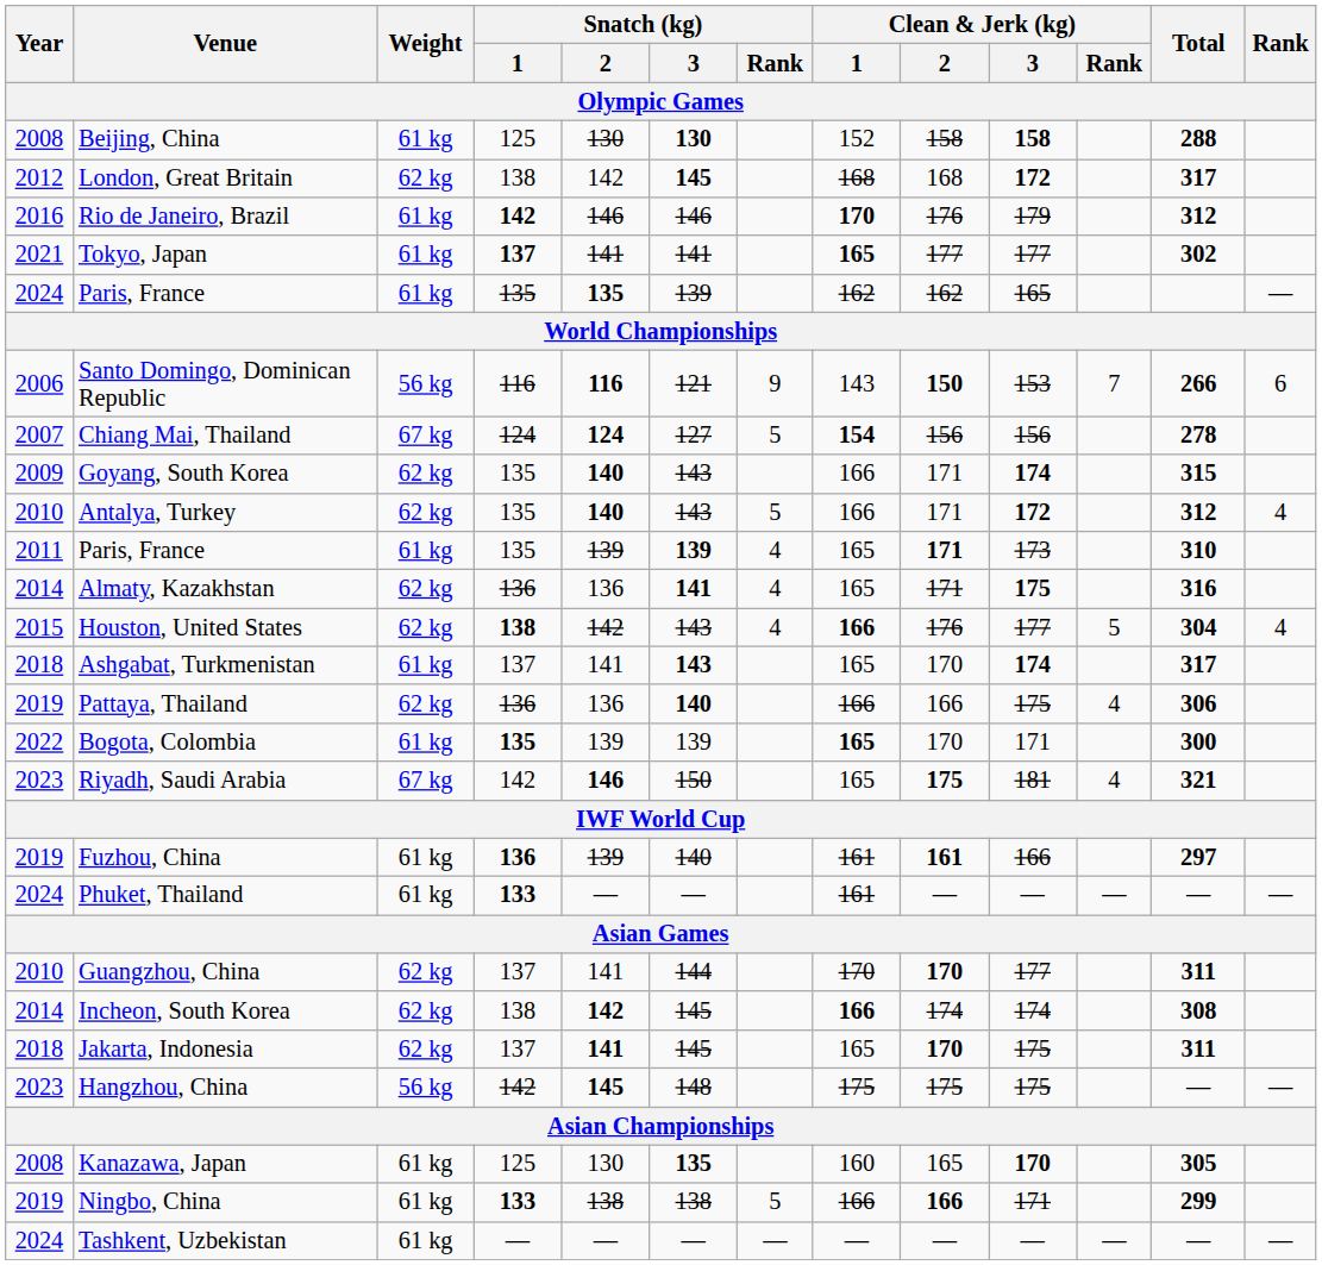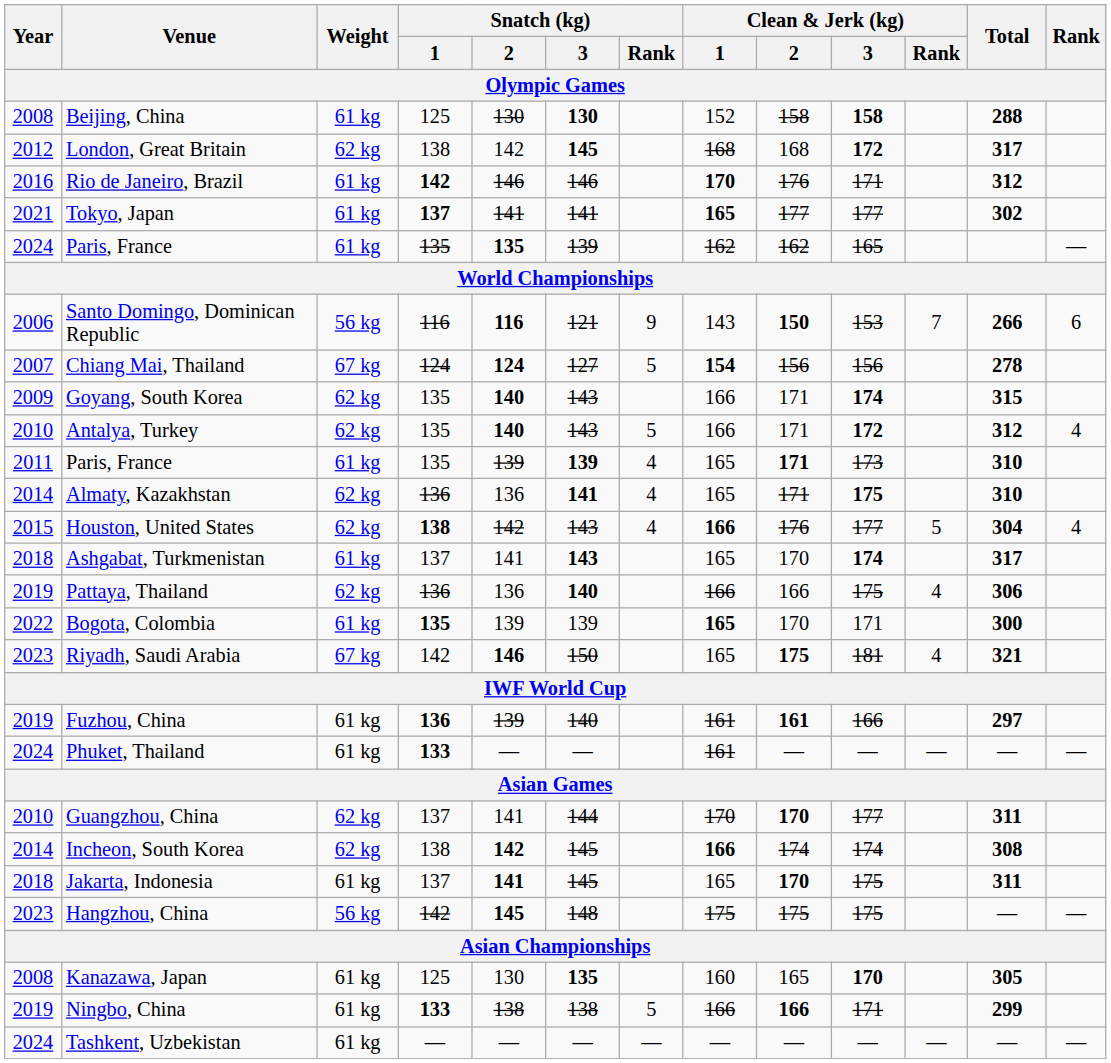 <table class="wikitable" style="text-align:center;">
 <tr>
 <th rowspan=2 width=40>Year</th>
 <th rowspan=2 width=250>Venue</th>
 <th rowspan=2 width=60>Weight</th>
 <th colspan=4>Snatch (kg)</th>
 <th colspan=4>Clean & Jerk (kg)</th>
 <th rowspan=2 width=65>Total</th>
 <th rowspan=2 width=40>Rank</th>
 </tr>
 <tr>
 <th width=65>1</th>
 <th width=65>2</th>
 <th width=65>3</th>
 <th width=45>Rank</th>
 <th width=65>1</th>
 <th width=65>2</th>
 <th width=65>3</th>
 <th width=45>Rank</th>
 </tr>
 <tr>
 <th colspan=13><a href='#'>Olympic Games</a></th>
 </tr>
 <tr>
 <td><a href='#'>2008</a></td>
 <td align=left><a href='#'>Beijing</a>, China</td>
 <td><a href='#'>61 kg</a></td>
 <td>125</td>
 <td><s>130</s></td>
 <td><strong>130</strong></td>
 <td></td>
 <td>152</td>
 <td><s>158</s></td>
 <td><strong>158</strong></td>
 <td></td>
 <td><strong>288</strong></td>
 <td></td>
 </tr>
 <tr>
 <td><a href='#'>2012</a></td>
 <td align=left><a href='#'>London</a>, Great Britain</td>
 <td><a href='#'>62 kg</a></td>
 <td>138</td>
 <td>142</td>
 <td><strong>145</strong></td>
 <td></td>
 <td><s>168</s></td>
 <td>168</td>
 <td><strong>172</strong></td>
 <td></td>
 <td><strong>317</strong></td>
 <td></td>
 </tr>
 <tr>
 <td><a href='#'>2016</a></td>
 <td align=left><a href='#'>Rio de Janeiro</a>, Brazil</td>
 <td><a href='#'>61 kg</a></td>
 <td><strong>142</strong></td>
 <td><s>146</s></td>
 <td><s>146</s></td>
 <td></td>
 <td><strong>170</strong></td>
 <td><s>176</s></td>
-<td><s>179</s></td>
+<td><s>171</s></td>
 <td></td>
 <td><strong>312</strong></td>
 <td></td>
 </tr>
 <tr>
 <td><a href='#'>2021</a></td>
 <td align=left><a href='#'>Tokyo</a>, Japan</td>
 <td><a href='#'>61 kg</a></td>
 <td><strong>137</strong></td>
 <td><s>141</s></td>
 <td><s>141</s></td>
 <td></td>
 <td><strong>165</strong></td>
 <td><s>177</s></td>
 <td><s>177</s></td>
 <td></td>
 <td><strong>302</strong></td>
 <td></td>
 </tr>
 <tr>
 <td><a href='#'>2024</a></td>
 <td align=left><a href='#'>Paris</a>, France</td>
 <td><a href='#'>61 kg</a></td>
 <td><s>135</s></td>
 <td><strong>135</strong></td>
 <td><s>139</s></td>
 <td></td>
 <td><s>162</s></td>
 <td><s>162</s></td>
 <td><s>165</s></td>
 <td></td>
 <td></td>
 <td>—</td>
 </tr>
 <tr>
 <th colspan=15><a href='#'>World Championships</a></th>
 </tr>
 <tr>
 <td><a href='#'>2006</a></td>
 <td align=left><a href='#'>Santo Domingo</a>, Dominican Republic</td>
 <td><a href='#'>56 kg</a></td>
 <td><s>116</s></td>
 <td><strong>116</strong></td>
 <td><s>121</s></td>
 <td>9</td>
 <td>143</td>
 <td><strong>150</strong></td>
 <td><s>153</s></td>
 <td>7</td>
 <td><strong>266</strong></td>
 <td>6</td>
 </tr>
 <tr>
 <td><a href='#'>2007</a></td>
 <td align=left><a href='#'>Chiang Mai</a>, Thailand</td>
 <td><a href='#'>67 kg</a></td>
 <td><s>124</s></td>
 <td><strong>124</strong></td>
 <td><s>127</s></td>
 <td>5</td>
 <td><strong>154</strong></td>
 <td><s>156</s></td>
 <td><s>156</s></td>
 <td></td>
 <td><strong>278</strong></td>
 <td></td>
 </tr>
 <tr>
 <td><a href='#'>2009</a></td>
 <td align=left><a href='#'>Goyang</a>, South Korea</td>
 <td><a href='#'>62 kg</a></td>
 <td>135</td>
 <td><strong>140</strong></td>
 <td><s>143</s></td>
 <td></td>
 <td>166</td>
 <td>171</td>
 <td><strong>174</strong></td>
 <td></td>
 <td><strong>315</strong></td>
 <td></td>
 </tr>
 <tr>
 <td><a href='#'>2010</a></td>
 <td align=left><a href='#'>Antalya</a>, Turkey</td>
 <td><a href='#'>62 kg</a></td>
 <td>135</td>
 <td><strong>140</strong></td>
 <td><s>143</s></td>
 <td>5</td>
 <td>166</td>
 <td>171</td>
 <td><strong>172</strong></td>
 <td></td>
 <td><strong>312</strong></td>
 <td>4</td>
 </tr>
 <tr>
 <td><a href='#'>2011</a></td>
 <td align=left>Paris, France</td>
 <td><a href='#'>61 kg</a></td>
 <td>135</td>
 <td><s>139</s></td>
 <td><strong>139</strong></td>
 <td>4</td>
 <td>165</td>
 <td><strong>171</strong></td>
 <td><s>173</s></td>
 <td></td>
 <td><strong>310</strong></td>
 <td></td>
 </tr>
 <tr>
 <td><a href='#'>2014</a></td>
 <td align=left><a href='#'>Almaty</a>, Kazakhstan</td>
 <td><a href='#'>62 kg</a></td>
 <td><s>136</s></td>
 <td>136</td>
 <td><strong>141</strong></td>
 <td>4</td>
 <td>165</td>
 <td><s>171</s></td>
 <td><strong>175</strong></td>
 <td></td>
-<td><strong>316</strong></td>
+<td><strong>310</strong></td>
 <td></td>
 </tr>
 <tr>
 <td><a href='#'>2015</a></td>
 <td align=left><a href='#'>Houston</a>, United States</td>
 <td><a href='#'>62 kg</a></td>
 <td><strong>138</strong></td>
 <td><s>142</s></td>
 <td><s>143</s></td>
 <td>4</td>
 <td><strong>166</strong></td>
 <td><s>176</s></td>
 <td><s>177</s></td>
 <td>5</td>
 <td><strong>304</strong></td>
 <td>4</td>
 </tr>
 <tr>
 <td><a href='#'>2018</a></td>
 <td align=left><a href='#'>Ashgabat</a>, Turkmenistan</td>
 <td><a href='#'>61 kg</a></td>
 <td>137</td>
 <td>141</td>
 <td><strong>143</strong></td>
 <td></td>
 <td>165</td>
 <td>170</td>
 <td><strong>174</strong></td>
 <td></td>
 <td><strong>317</strong></td>
 <td></td>
 </tr>
 <tr>
 <td><a href='#'>2019</a></td>
 <td align=left><a href='#'>Pattaya</a>, Thailand</td>
 <td><a href='#'>62 kg</a></td>
 <td><s>136</s></td>
 <td>136</td>
 <td><strong>140</strong></td>
 <td></td>
 <td><s>166</s></td>
 <td>166</td>
 <td><s>175</s></td>
 <td>4</td>
 <td><strong>306</strong></td>
 <td></td>
 </tr>
 <tr>
 <td><a href='#'>2022</a></td>
 <td align=left><a href='#'>Bogota</a>, Colombia</td>
 <td><a href='#'>61 kg</a></td>
 <td><strong>135</strong></td>
 <td>139</td>
 <td>139</td>
 <td></td>
 <td><strong>165</strong></td>
 <td>170</td>
 <td>171</td>
 <td></td>
 <td><strong>300</strong></td>
 <td></td>
 </tr>
 <tr>
 <td><a href='#'>2023</a></td>
 <td align=left><a href='#'>Riyadh</a>, Saudi Arabia</td>
 <td><a href='#'>67 kg</a></td>
 <td>142</td>
 <td><strong>146</strong></td>
 <td><s>150</s></td>
 <td></td>
 <td>165</td>
 <td><strong>175</strong></td>
 <td><s>181</s></td>
 <td>4</td>
 <td><strong>321</strong></td>
 <td></td>
 </tr>
 <tr>
 <th colspan=13><a href='#'>IWF World Cup</a></th>
 </tr>
 <tr>
 <td><a href='#'>2019</a></td>
 <td align=left><a href='#'>Fuzhou</a>, China</td>
 <td>61 kg</td>
 <td><strong>136</strong></td>
 <td><s>139</s></td>
 <td><s>140</s></td>
 <td></td>
 <td><s>161</s></td>
 <td><strong>161</strong></td>
 <td><s>166</s></td>
 <td></td>
 <td><strong>297</strong></td>
 <td></td>
 </tr>
 <tr>
 <td><a href='#'>2024</a></td>
 <td align=left><a href='#'>Phuket</a>, Thailand</td>
 <td>61 kg</td>
 <td><strong>133</strong></td>
 <td>—</td>
 <td>—</td>
 <td></td>
 <td><s>161</s></td>
 <td>—</td>
 <td>—</td>
 <td>—</td>
 <td>—</td>
 <td>—</td>
 </tr>
 <tr>
 <th colspan=13><a href='#'>Asian Games</a></th>
 </tr>
 <tr>
 <td><a href='#'>2010</a></td>
 <td align=left><a href='#'>Guangzhou</a>, China</td>
 <td><a href='#'>62 kg</a></td>
 <td>137</td>
 <td>141</td>
 <td><s>144</s></td>
 <td></td>
 <td><s>170</s></td>
 <td><strong>170</strong></td>
 <td><s>177</s></td>
 <td></td>
 <td><strong>311</strong></td>
 <td></td>
 </tr>
 <tr>
 <td><a href='#'>2014</a></td>
 <td align=left><a href='#'>Incheon</a>, South Korea</td>
 <td><a href='#'>62 kg</a></td>
 <td>138</td>
 <td><strong>142</strong></td>
 <td><s>145</s></td>
 <td></td>
 <td><strong>166</strong></td>
 <td><s>174</s></td>
 <td><s>174</s></td>
 <td></td>
 <td><strong>308</strong></td>
 <td></td>
 </tr>
 <tr>
 <td><a href='#'>2018</a></td>
 <td align=left><a href='#'>Jakarta</a>, Indonesia</td>
-<td><a href='#'>62 kg</a></td>
+<td>61 kg</td>
 <td>137</td>
 <td><strong>141</strong></td>
 <td><s>145</s></td>
 <td></td>
 <td>165</td>
 <td><strong>170</strong></td>
 <td><s>175</s></td>
 <td></td>
 <td><strong>311</strong></td>
 <td></td>
 </tr>
 <tr>
 <td><a href='#'>2023</a></td>
 <td align=left><a href='#'>Hangzhou</a>, China</td>
 <td><a href='#'>56 kg</a></td>
 <td><s>142</s></td>
 <td><strong>145</strong></td>
 <td><s>148</s></td>
 <td></td>
 <td><s>175</s></td>
 <td><s>175</s></td>
 <td><s>175</s></td>
 <td></td>
 <td>—</td>
 <td>—</td>
 </tr>
 <tr>
 <th colspan=13><a href='#'>Asian Championships</a></th>
 </tr>
 <tr>
 <td><a href='#'>2008</a></td>
 <td align=left><a href='#'>Kanazawa</a>, Japan</td>
 <td>61 kg</td>
 <td>125</td>
 <td>130</td>
 <td><strong>135</strong></td>
 <td></td>
 <td>160</td>
 <td>165</td>
 <td><strong>170</strong></td>
 <td></td>
 <td><strong>305</strong></td>
 <td></td>
 </tr>
 <tr>
 <td><a href='#'>2019</a></td>
 <td align=left><a href='#'>Ningbo</a>, China</td>
 <td>61 kg</td>
 <td><strong>133</strong></td>
 <td><s>138</s></td>
 <td><s>138</s></td>
 <td>5</td>
 <td><s>166</s></td>
 <td><strong>166</strong></td>
 <td><s>171</s></td>
 <td></td>
 <td><strong>299</strong></td>
 <td></td>
 </tr>
 <tr>
 <td><a href='#'>2024</a></td>
 <td align=left><a href='#'>Tashkent</a>, Uzbekistan</td>
 <td>61 kg</td>
 <td>—</td>
 <td>—</td>
 <td>—</td>
 <td>—</td>
 <td>—</td>
 <td>—</td>
 <td>—</td>
 <td>—</td>
 <td>—</td>
 <td>—</td>
 </tr>
 </table>
